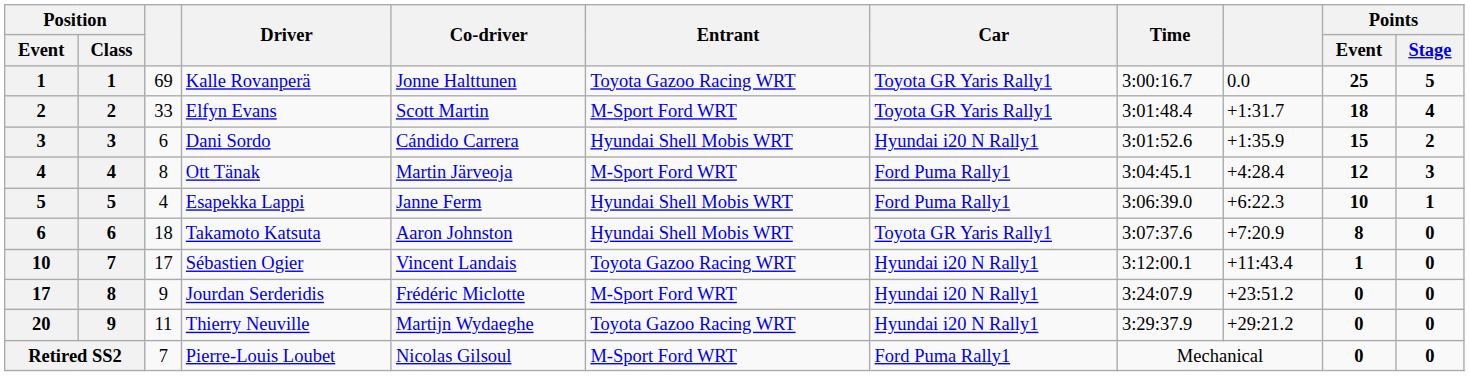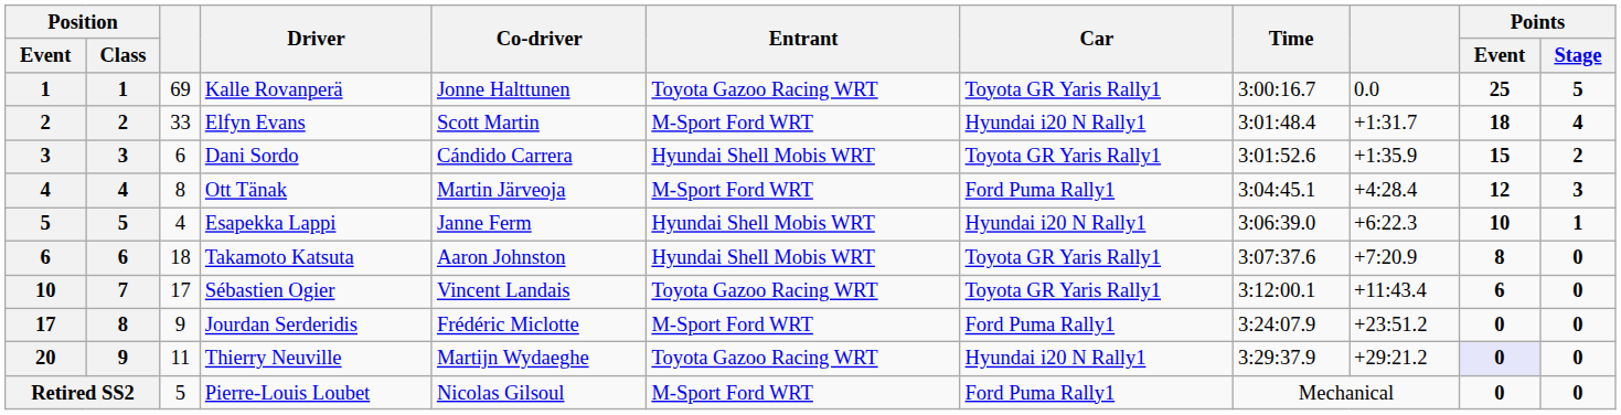 <table class="wikitable" width=85% style="font-size: 85%;">
 <tr>
 <th colspan="2">Position</th>
 <th rowspan="2"></th>
 <th rowspan="2">Driver</th>
 <th rowspan="2">Co-driver</th>
 <th rowspan="2">Entrant</th>
 <th rowspan="2">Car</th>
 <th rowspan="2">Time</th>
 <th rowspan="2"></th>
 <th colspan="2">Points</th>
 </tr>
 <tr>
 <th>Event</th>
 <th>Class</th>
 <th>Event</th>
 <th><a href='#'>Stage</a></th>
 </tr>
 <tr>
 <th>1</th>
 <th>1</th>
 <td align="center">69</td>
 <td><a href='#'>Kalle Rovanperä</a></td>
 <td><a href='#'>Jonne Halttunen</a></td>
 <td><a href='#'>Toyota Gazoo Racing WRT</a></td>
 <td><a href='#'>Toyota GR Yaris Rally1</a></td>
 <td>3:00:16.7</td>
 <td>0.0</td>
 <td align="center"><strong>25</strong></td>
 <td align="center"><strong>5</strong></td>
 </tr>
 <tr>
 <th>2</th>
 <th>2</th>
 <td align="center">33</td>
 <td><a href='#'>Elfyn Evans</a></td>
 <td><a href='#'>Scott Martin</a></td>
 <td><a href='#'>M-Sport Ford WRT</a></td>
-<td><a href='#'>Toyota GR Yaris Rally1</a></td>
+<td><a href='#'>Hyundai i20 N Rally1</a></td>
 <td>3:01:48.4</td>
 <td>+1:31.7</td>
 <td align="center"><strong>18</strong></td>
 <td align="center"><strong>4</strong></td>
 </tr>
 <tr>
 <th>3</th>
 <th>3</th>
 <td align="center">6</td>
 <td><a href='#'>Dani Sordo</a></td>
 <td><a href='#'>Cándido Carrera</a></td>
 <td><a href='#'>Hyundai Shell Mobis WRT</a></td>
-<td><a href='#'>Hyundai i20 N Rally1</a></td>
+<td><a href='#'>Toyota GR Yaris Rally1</a></td>
 <td>3:01:52.6</td>
 <td>+1:35.9</td>
 <td align="center"><strong>15</strong></td>
 <td align="center"><strong>2</strong></td>
 </tr>
 <tr>
 <th>4</th>
 <th>4</th>
 <td align="center">8</td>
 <td><a href='#'>Ott Tänak</a></td>
 <td><a href='#'>Martin Järveoja</a></td>
 <td><a href='#'>M-Sport Ford WRT</a></td>
 <td><a href='#'>Ford Puma Rally1</a></td>
 <td>3:04:45.1</td>
 <td>+4:28.4</td>
 <td align="center"><strong>12</strong></td>
 <td align="center"><strong>3</strong></td>
 </tr>
 <tr>
 <th>5</th>
 <th>5</th>
 <td align="center">4</td>
 <td><a href='#'>Esapekka Lappi</a></td>
 <td><a href='#'>Janne Ferm</a></td>
 <td><a href='#'>Hyundai Shell Mobis WRT</a></td>
-<td><a href='#'>Ford Puma Rally1</a></td>
+<td><a href='#'>Hyundai i20 N Rally1</a></td>
 <td>3:06:39.0</td>
 <td>+6:22.3</td>
 <td align="center"><strong>10</strong></td>
 <td align="center"><strong>1</strong></td>
 </tr>
 <tr>
 <th>6</th>
 <th>6</th>
 <td align="center">18</td>
 <td><a href='#'>Takamoto Katsuta</a></td>
 <td><a href='#'>Aaron Johnston</a></td>
 <td><a href='#'>Hyundai Shell Mobis WRT</a></td>
 <td><a href='#'>Toyota GR Yaris Rally1</a></td>
 <td>3:07:37.6</td>
 <td>+7:20.9</td>
 <td align="center"><strong>8</strong></td>
 <td align="center"><strong>0</strong></td>
 </tr>
 <tr>
 <th>10</th>
 <th>7</th>
 <td align="center">17</td>
 <td><a href='#'>Sébastien Ogier</a></td>
 <td><a href='#'>Vincent Landais</a></td>
 <td><a href='#'>Toyota Gazoo Racing WRT</a></td>
-<td><a href='#'>Hyundai i20 N Rally1</a></td>
+<td><a href='#'>Toyota GR Yaris Rally1</a></td>
 <td>3:12:00.1</td>
 <td>+11:43.4</td>
-<td align="center"><strong>1</strong></td>
+<td align="center"><strong>6</strong></td>
 <td align="center"><strong>0</strong></td>
 </tr>
 <tr>
 <th>17</th>
 <th>8</th>
 <td align="center">9</td>
 <td><a href='#'>Jourdan Serderidis</a></td>
 <td><a href='#'>Frédéric Miclotte</a></td>
 <td><a href='#'>M-Sport Ford WRT</a></td>
-<td><a href='#'>Hyundai i20 N Rally1</a></td>
+<td><a href='#'>Ford Puma Rally1</a></td>
 <td>3:24:07.9</td>
 <td>+23:51.2</td>
 <td align="center"><strong>0</strong></td>
 <td align="center"><strong>0</strong></td>
 </tr>
 <tr>
 <th>20</th>
 <th>9</th>
 <td align="center">11</td>
 <td><a href='#'>Thierry Neuville</a></td>
 <td><a href='#'>Martijn Wydaeghe</a></td>
 <td><a href='#'>Toyota Gazoo Racing WRT</a></td>
 <td><a href='#'>Hyundai i20 N Rally1</a></td>
 <td>3:29:37.9</td>
 <td>+29:21.2</td>
-<td align="center"><strong>0</strong></td>
+<td align="center" style="background: lavender;"><strong>0</strong></td>
 <td align="center"><strong>0</strong></td>
 </tr>
 <tr>
 <th colspan="2">Retired SS2</th>
-<td align="center">7</td>
+<td align="center">5</td>
 <td><a href='#'>Pierre-Louis Loubet</a></td>
 <td><a href='#'>Nicolas Gilsoul</a></td>
 <td><a href='#'>M-Sport Ford WRT</a></td>
 <td><a href='#'>Ford Puma Rally1</a></td>
 <td align="center" colspan="2">Mechanical</td>
 <td align="center"><strong>0</strong></td>
 <td align="center"><strong>0</strong></td>
 </tr>
 </table>
